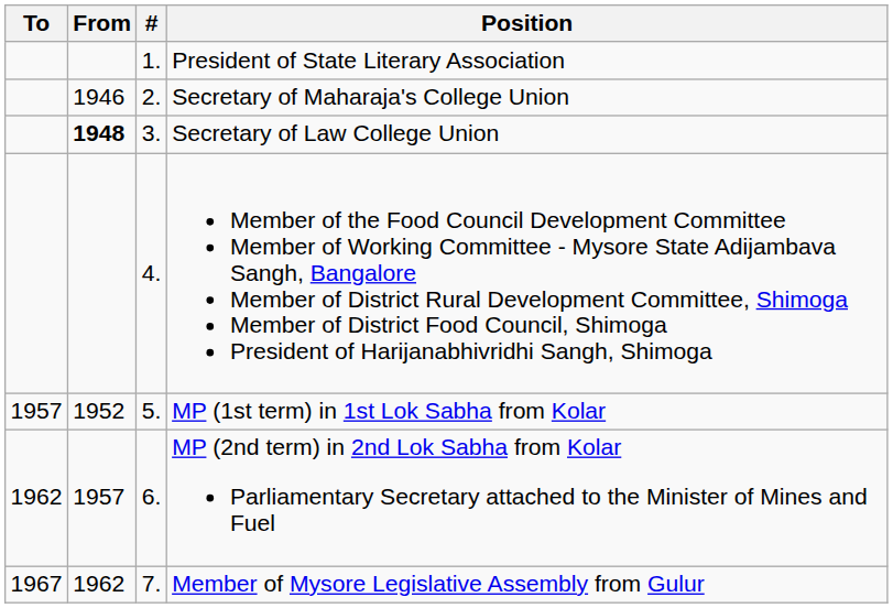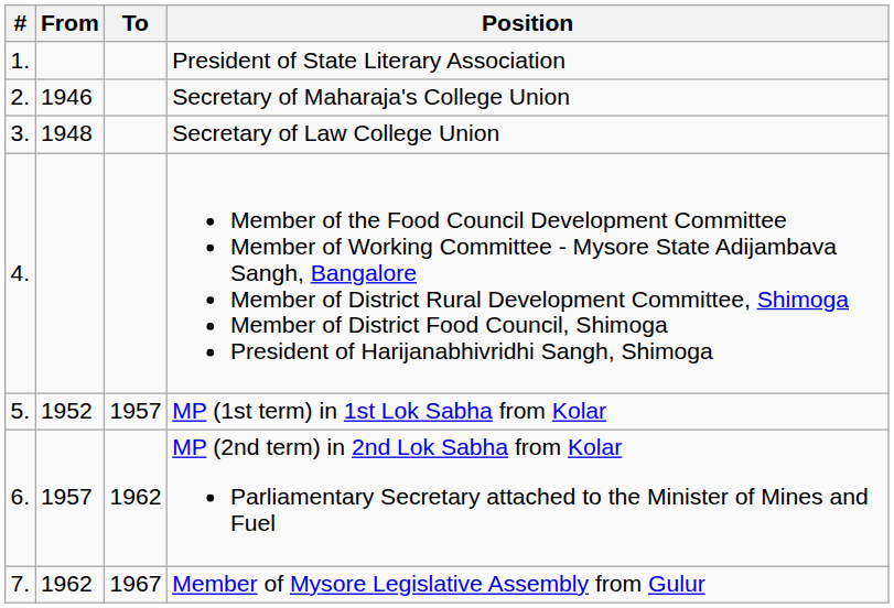 <table class="wikitable">
 <tr>
+<th>#</th>
+<th>From</th>
 <th>To</th>
-<th>From</th>
-<th>#</th>
 <th>Position</th>
 </tr>
 <tr>
+<td>1.</td>
 <td></td>
 <td></td>
-<td>1.</td>
 <td>President of State Literary Association</td>
 </tr>
 <tr>
+<td>2.</td>
+<td>1946</td>
 <td></td>
-<td>1946</td>
-<td>2.</td>
 <td>Secretary of Maharaja's College Union</td>
 </tr>
 <tr>
+<td>3.</td>
+<td>1948</td>
 <td></td>
-<td><strong>1948</strong></td>
-<td>3.</td>
 <td>Secretary of Law College Union</td>
 </tr>
 <tr>
+<td>4.</td>
 <td></td>
 <td></td>
-<td>4.</td>
 <td><br><ul><li>Member of the Food Council Development Committee</li><li>Member of Working Committee - Mysore State Adijambava Sangh, <a href='#'>Bangalore</a></li><li>Member of District Rural Development Committee, <a href='#'>Shimoga</a></li><li>Member of District Food Council, Shimoga</li><li>President of Harijanabhivridhi Sangh, Shimoga</li></ul></td>
 </tr>
 <tr>
+<td>5.</td>
+<td>1952</td>
 <td>1957</td>
-<td>1952</td>
-<td>5.</td>
 <td><a href='#'>MP</a> (1st term) in <a href='#'>1st Lok Sabha</a> from <a href='#'>Kolar</a></td>
 </tr>
 <tr>
+<td>6.</td>
+<td>1957</td>
 <td>1962</td>
-<td>1957</td>
-<td>6.</td>
 <td><a href='#'>MP</a> (2nd term) in <a href='#'>2nd Lok Sabha</a> from <a href='#'>Kolar</a><br><ul><li>Parliamentary Secretary attached to the Minister of Mines and Fuel</li></ul></td>
 </tr>
 <tr>
+<td>7.</td>
+<td>1962</td>
 <td>1967</td>
-<td>1962</td>
-<td>7.</td>
 <td><a href='#'>Member</a> of <a href='#'>Mysore Legislative Assembly</a> from <a href='#'>Gulur</a></td>
 </tr>
 </table>
